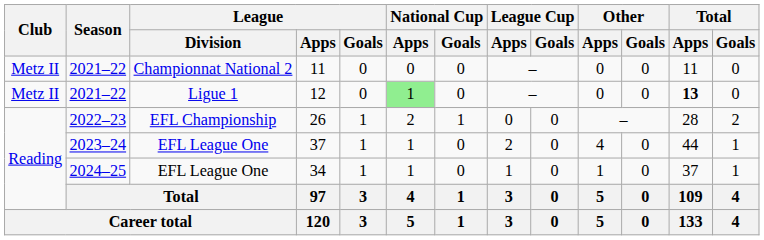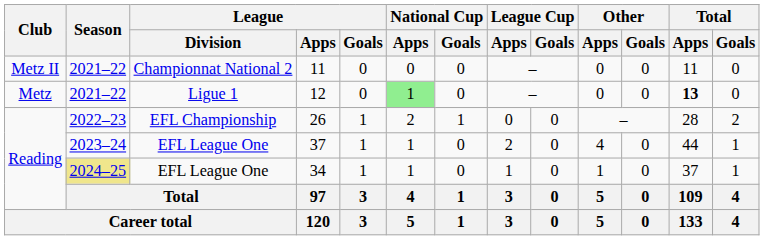 <table class="wikitable" style="text-align: center">
 <tr>
 <th rowspan="2">Club</th>
 <th rowspan="2">Season</th>
 <th colspan="3">League</th>
 <th colspan="2">National Cup</th>
 <th colspan="2">League Cup</th>
 <th colspan="2">Other</th>
 <th colspan="2">Total</th>
 </tr>
 <tr>
 <th>Division</th>
 <th>Apps</th>
 <th>Goals</th>
 <th>Apps</th>
 <th>Goals</th>
 <th>Apps</th>
 <th>Goals</th>
 <th>Apps</th>
 <th>Goals</th>
 <th>Apps</th>
 <th>Goals</th>
 </tr>
 <tr>
 <td rowspan="1"><a href='#'>Metz II</a></td>
 <td><a href='#'>2021–22</a></td>
 <td><a href='#'>Championnat National 2</a></td>
 <td>11</td>
 <td>0</td>
 <td>0</td>
 <td>0</td>
 <td colspan="2">–</td>
 <td>0</td>
 <td>0</td>
 <td>11</td>
 <td>0</td>
 </tr>
 <tr>
-<td rowspan="1"><a href='#'>Metz II</a></td>
+<td rowspan="1"><a href='#'>Metz</a></td>
 <td><a href='#'>2021–22</a></td>
 <td><a href='#'>Ligue 1</a></td>
 <td>12</td>
 <td>0</td>
 <td style="background: lightgreen;">1</td>
 <td>0</td>
 <td colspan="2">–</td>
 <td>0</td>
 <td>0</td>
 <td><strong>13</strong></td>
 <td>0</td>
 </tr>
 <tr>
 <td rowspan="4"><a href='#'>Reading</a></td>
 <td><a href='#'>2022–23</a></td>
 <td><a href='#'>EFL Championship</a></td>
 <td>26</td>
 <td>1</td>
 <td>2</td>
 <td>1</td>
 <td>0</td>
 <td>0</td>
 <td colspan="2">–</td>
 <td>28</td>
 <td>2</td>
 </tr>
 <tr>
 <td><a href='#'>2023–24</a></td>
 <td><a href='#'>EFL League One</a></td>
 <td>37</td>
 <td>1</td>
 <td>1</td>
 <td>0</td>
 <td>2</td>
 <td>0</td>
 <td>4</td>
 <td>0</td>
 <td>44</td>
 <td>1</td>
 </tr>
 <tr>
-<td><a href='#'>2024–25</a></td>
+<td style="background: khaki;"><a href='#'>2024–25</a></td>
 <td>EFL League One</td>
 <td>34</td>
 <td>1</td>
 <td>1</td>
 <td>0</td>
 <td>1</td>
 <td>0</td>
 <td>1</td>
 <td>0</td>
 <td>37</td>
 <td>1</td>
 </tr>
 <tr>
 <th colspan="2">Total</th>
 <th>97</th>
 <th>3</th>
 <th>4</th>
 <th>1</th>
 <th>3</th>
 <th>0</th>
 <th>5</th>
 <th>0</th>
 <th>109</th>
 <th>4</th>
 </tr>
 <tr>
 <th colspan="3">Career total</th>
 <th>120</th>
 <th>3</th>
 <th>5</th>
 <th>1</th>
 <th>3</th>
 <th>0</th>
 <th>5</th>
 <th>0</th>
 <th>133</th>
 <th>4</th>
 </tr>
 </table>
